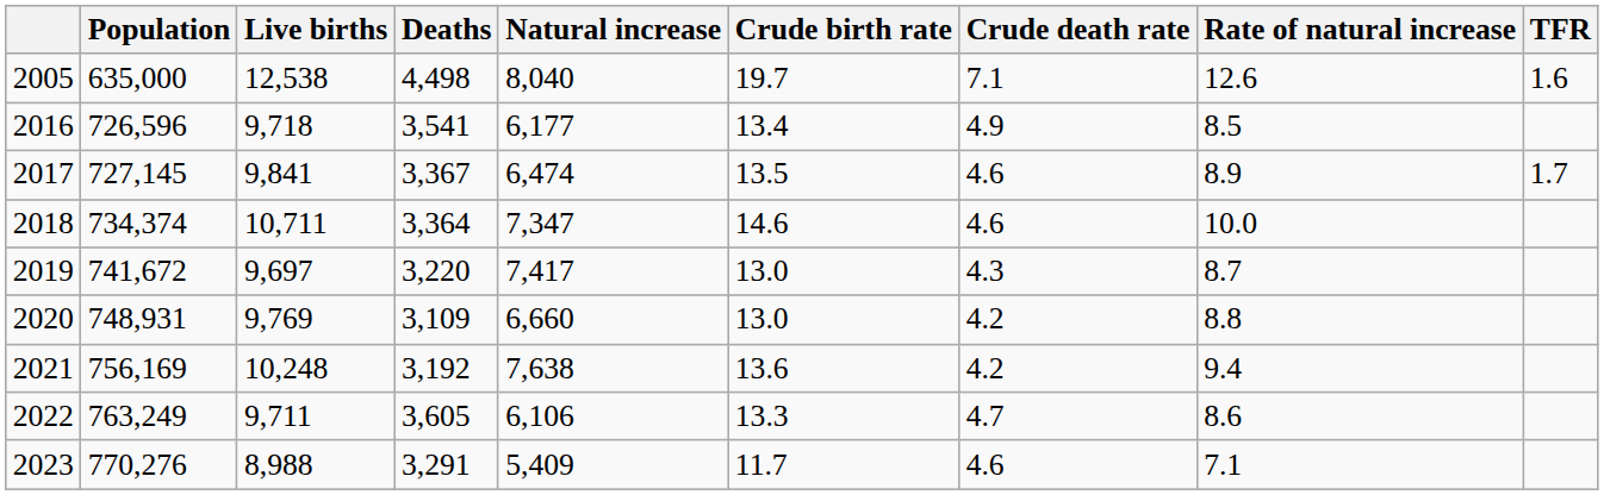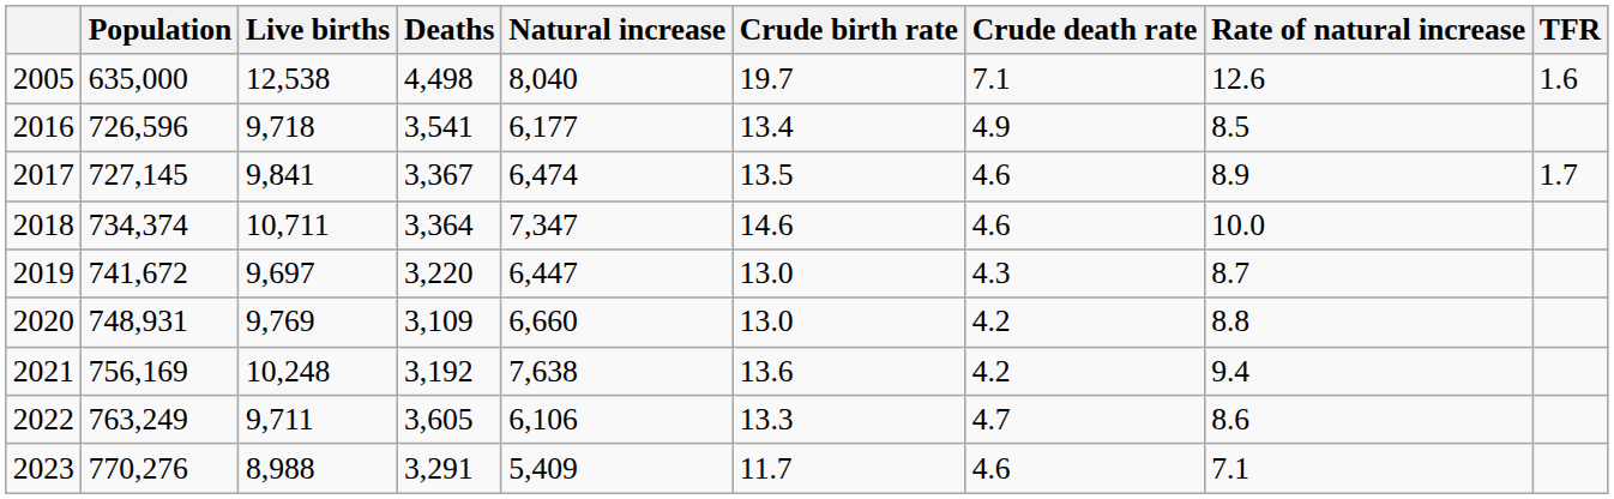 <table class="wikitable sortable">
 <tr>
 <th></th>
 <th>Population</th>
 <th>Live births</th>
 <th>Deaths</th>
 <th>Natural increase</th>
 <th>Crude birth rate</th>
 <th>Crude death rate</th>
 <th>Rate of natural increase</th>
 <th>TFR</th>
 </tr>
 <tr>
 <td>2005</td>
 <td>635,000</td>
 <td>12,538</td>
 <td>4,498</td>
 <td>8,040</td>
 <td>19.7</td>
 <td>7.1</td>
 <td>12.6</td>
 <td>1.6</td>
 </tr>
 <tr>
 <td>2016</td>
 <td>726,596</td>
 <td>9,718</td>
 <td>3,541</td>
 <td>6,177</td>
 <td>13.4</td>
 <td>4.9</td>
 <td>8.5</td>
 <td></td>
 </tr>
 <tr>
 <td>2017</td>
 <td>727,145</td>
 <td>9,841</td>
 <td>3,367</td>
 <td>6,474</td>
 <td>13.5</td>
 <td>4.6</td>
 <td>8.9</td>
 <td>1.7</td>
 </tr>
 <tr>
 <td>2018</td>
 <td>734,374</td>
 <td>10,711</td>
 <td>3,364</td>
 <td>7,347</td>
 <td>14.6</td>
 <td>4.6</td>
 <td>10.0</td>
 <td></td>
 </tr>
 <tr>
 <td>2019</td>
 <td>741,672</td>
 <td>9,697</td>
 <td>3,220</td>
-<td>7,417</td>
+<td>6,447</td>
 <td>13.0</td>
 <td>4.3</td>
 <td>8.7</td>
 <td></td>
 </tr>
 <tr>
 <td>2020</td>
 <td>748,931</td>
 <td>9,769</td>
 <td>3,109</td>
 <td>6,660</td>
 <td>13.0</td>
 <td>4.2</td>
 <td>8.8</td>
 <td></td>
 </tr>
 <tr>
 <td>2021</td>
 <td>756,169</td>
 <td>10,248</td>
 <td>3,192</td>
 <td>7,638</td>
 <td>13.6</td>
 <td>4.2</td>
 <td>9.4</td>
 <td></td>
 </tr>
 <tr>
 <td>2022</td>
 <td>763,249</td>
 <td>9,711</td>
 <td>3,605</td>
 <td>6,106</td>
 <td>13.3</td>
 <td>4.7</td>
 <td>8.6</td>
 <td></td>
 </tr>
 <tr>
 <td>2023</td>
 <td>770,276</td>
 <td>8,988</td>
 <td>3,291</td>
 <td>5,409</td>
 <td>11.7</td>
 <td>4.6</td>
 <td>7.1</td>
 <td></td>
 </tr>
 </table>
